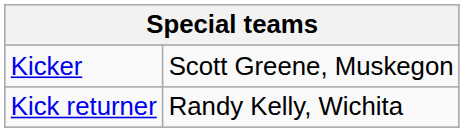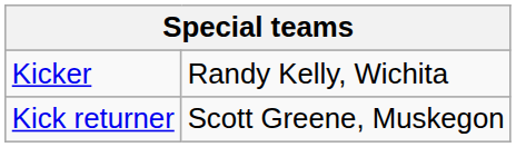 <table class="wikitable">
 <tr>
 <th colspan="6">Special teams</th>
 </tr>
 <tr>
 <td><a href='#'>Kicker</a></td>
-<td>Scott Greene, Muskegon</td>
+<td>Randy Kelly, Wichita</td>
 </tr>
 <tr>
 <td><a href='#'>Kick returner</a></td>
-<td>Randy Kelly, Wichita</td>
+<td>Scott Greene, Muskegon</td>
 </tr>
 </table>
